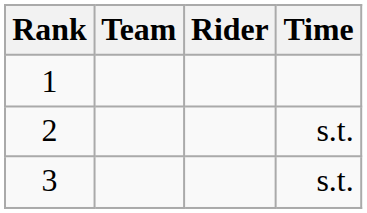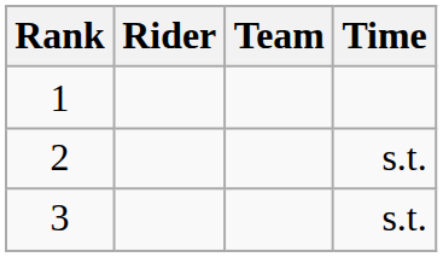 <table class="wikitable">
 <tr>
 <th scope="col">Rank</th>
+<th scope="col">Rider</th>
 <th scope="col">Team</th>
-<th scope="col">Rider</th>
 <th scope="col">Time</th>
 </tr>
 <tr>
 <td style="text-align:center;">1</td>
 <td></td>
 <td></td>
 <td style="text-align:right;"></td>
 </tr>
 <tr>
 <td style="text-align:center;">2</td>
 <td></td>
 <td></td>
 <td style="text-align:right;">s.t.</td>
 </tr>
 <tr>
 <td style="text-align:center;">3</td>
 <td></td>
 <td></td>
 <td style="text-align:right;">s.t.</td>
 </tr>
 </table>
